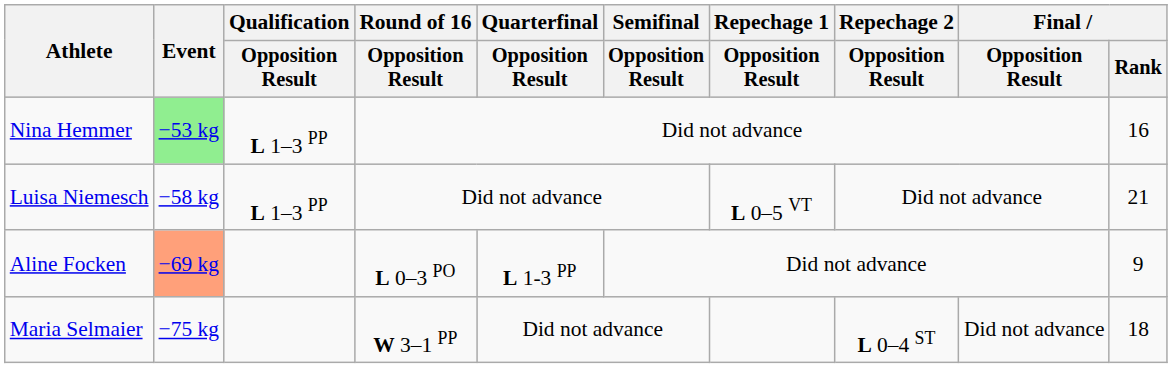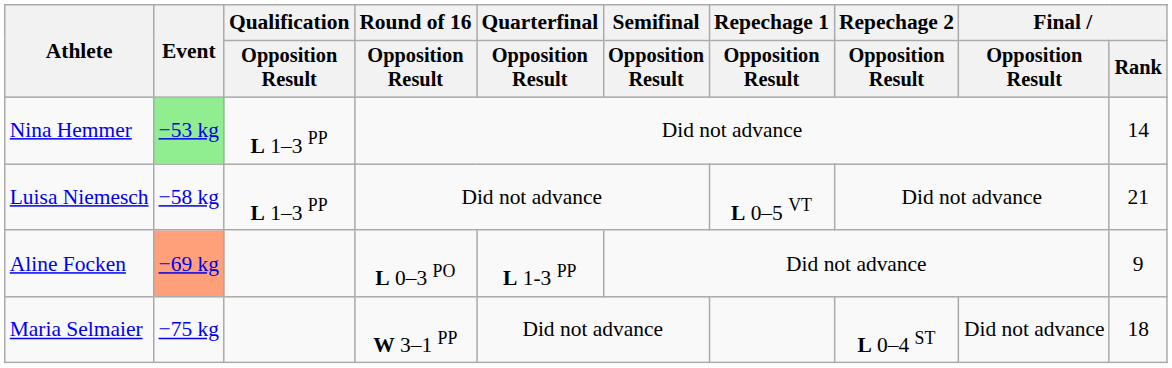 <table class="wikitable" style="font-size:90%">
 <tr>
 <th rowspan=2>Athlete</th>
 <th rowspan=2>Event</th>
 <th>Qualification</th>
 <th>Round of 16</th>
 <th>Quarterfinal</th>
 <th>Semifinal</th>
 <th>Repechage 1</th>
 <th>Repechage 2</th>
 <th colspan=2>Final / </th>
 </tr>
 <tr style="font-size: 95%">
 <th>Opposition<br>Result</th>
 <th>Opposition<br>Result</th>
 <th>Opposition<br>Result</th>
 <th>Opposition<br>Result</th>
 <th>Opposition<br>Result</th>
 <th>Opposition<br>Result</th>
 <th>Opposition<br>Result</th>
 <th>Rank</th>
 </tr>
 <tr align=center>
 <td align=left><a href='#'>Nina Hemmer</a></td>
 <td align=left style="background: lightgreen;"><a href='#'>−53 kg</a></td>
 <td><br><strong>L</strong> 1–3 <sup>PP</sup></td>
 <td colspan=6>Did not advance</td>
-<td>16</td>
+<td>14</td>
 </tr>
 <tr align=center>
 <td align=left><a href='#'>Luisa Niemesch</a></td>
 <td align=left><a href='#'>−58 kg</a></td>
 <td><br><strong>L</strong> 1–3 <sup>PP</sup></td>
 <td colspan=3>Did not advance</td>
 <td><br><strong>L</strong> 0–5 <sup>VT</sup></td>
 <td colspan=2>Did not advance</td>
 <td>21</td>
 </tr>
 <tr align=center>
 <td align=left><a href='#'>Aline Focken</a></td>
 <td align=left style="background: lightsalmon;"><a href='#'>−69 kg</a></td>
 <td></td>
 <td><br><strong>L</strong> 0–3 <sup>PO</sup></td>
 <td><br><strong>L</strong> 1-3 <sup>PP</sup></td>
 <td colspan=4>Did not advance</td>
 <td>9</td>
 </tr>
 <tr align=center>
 <td align=left><a href='#'>Maria Selmaier</a></td>
 <td align=left><a href='#'>−75 kg</a></td>
 <td></td>
 <td><br><strong>W</strong> 3–1 <sup>PP</sup></td>
 <td colspan=2>Did not advance</td>
 <td></td>
 <td><br><strong>L</strong> 0–4 <sup>ST</sup></td>
 <td>Did not advance</td>
 <td>18</td>
 </tr>
 </table>
